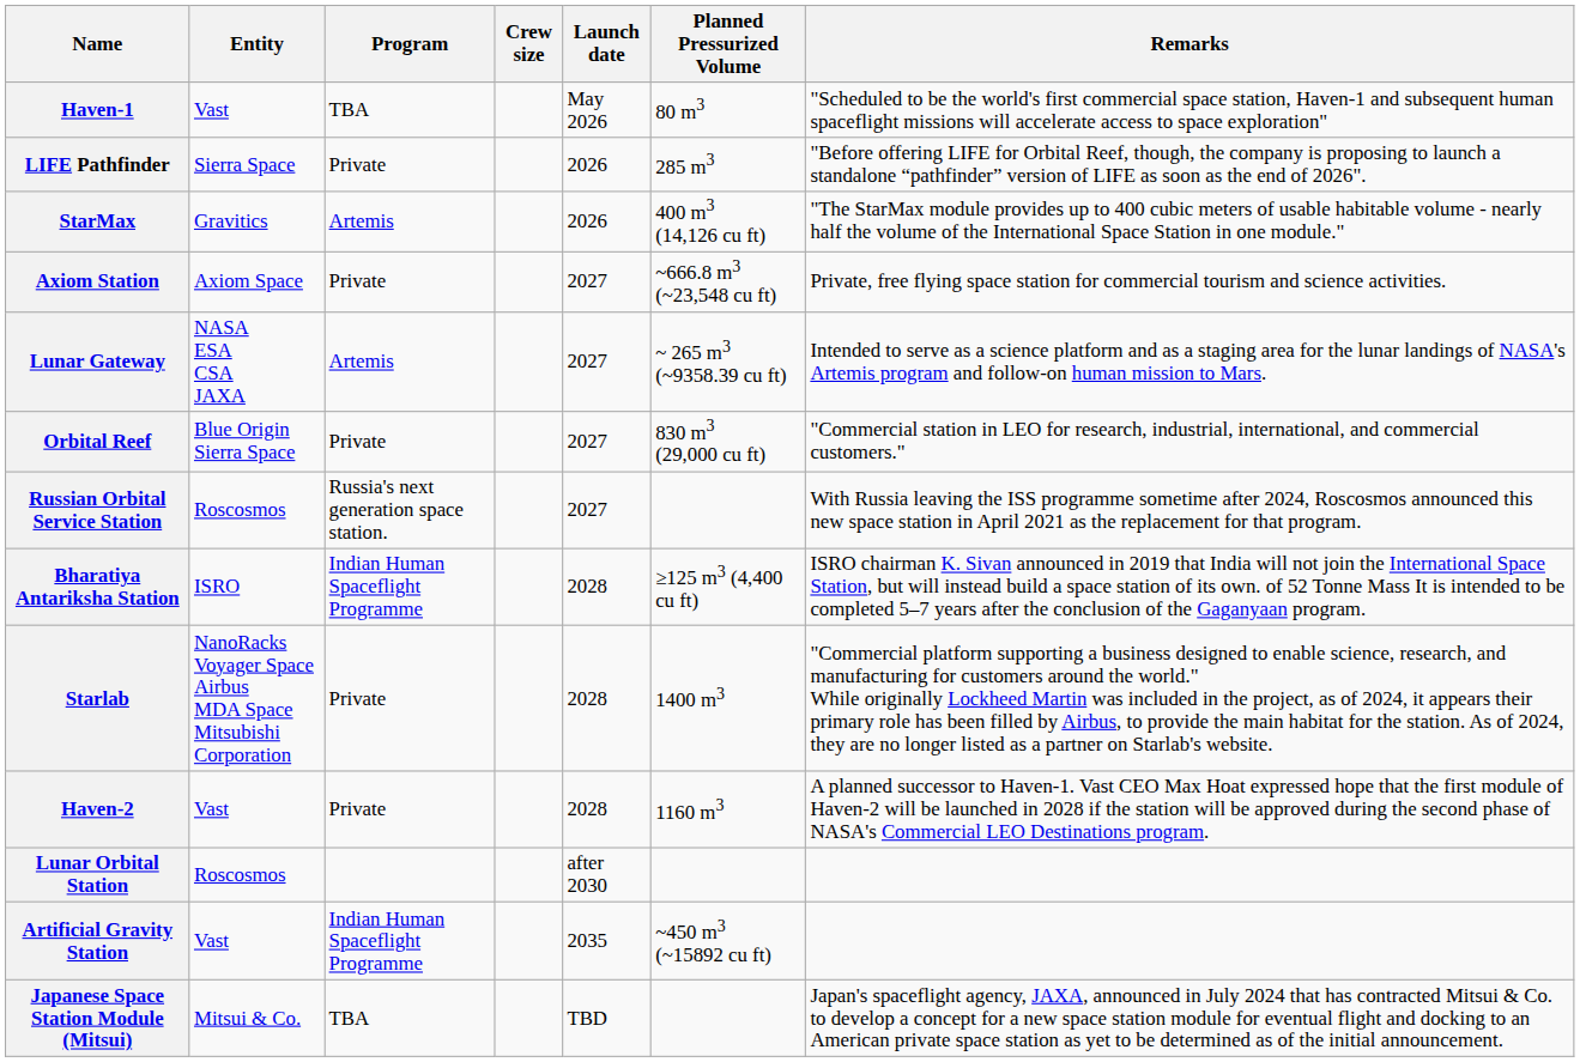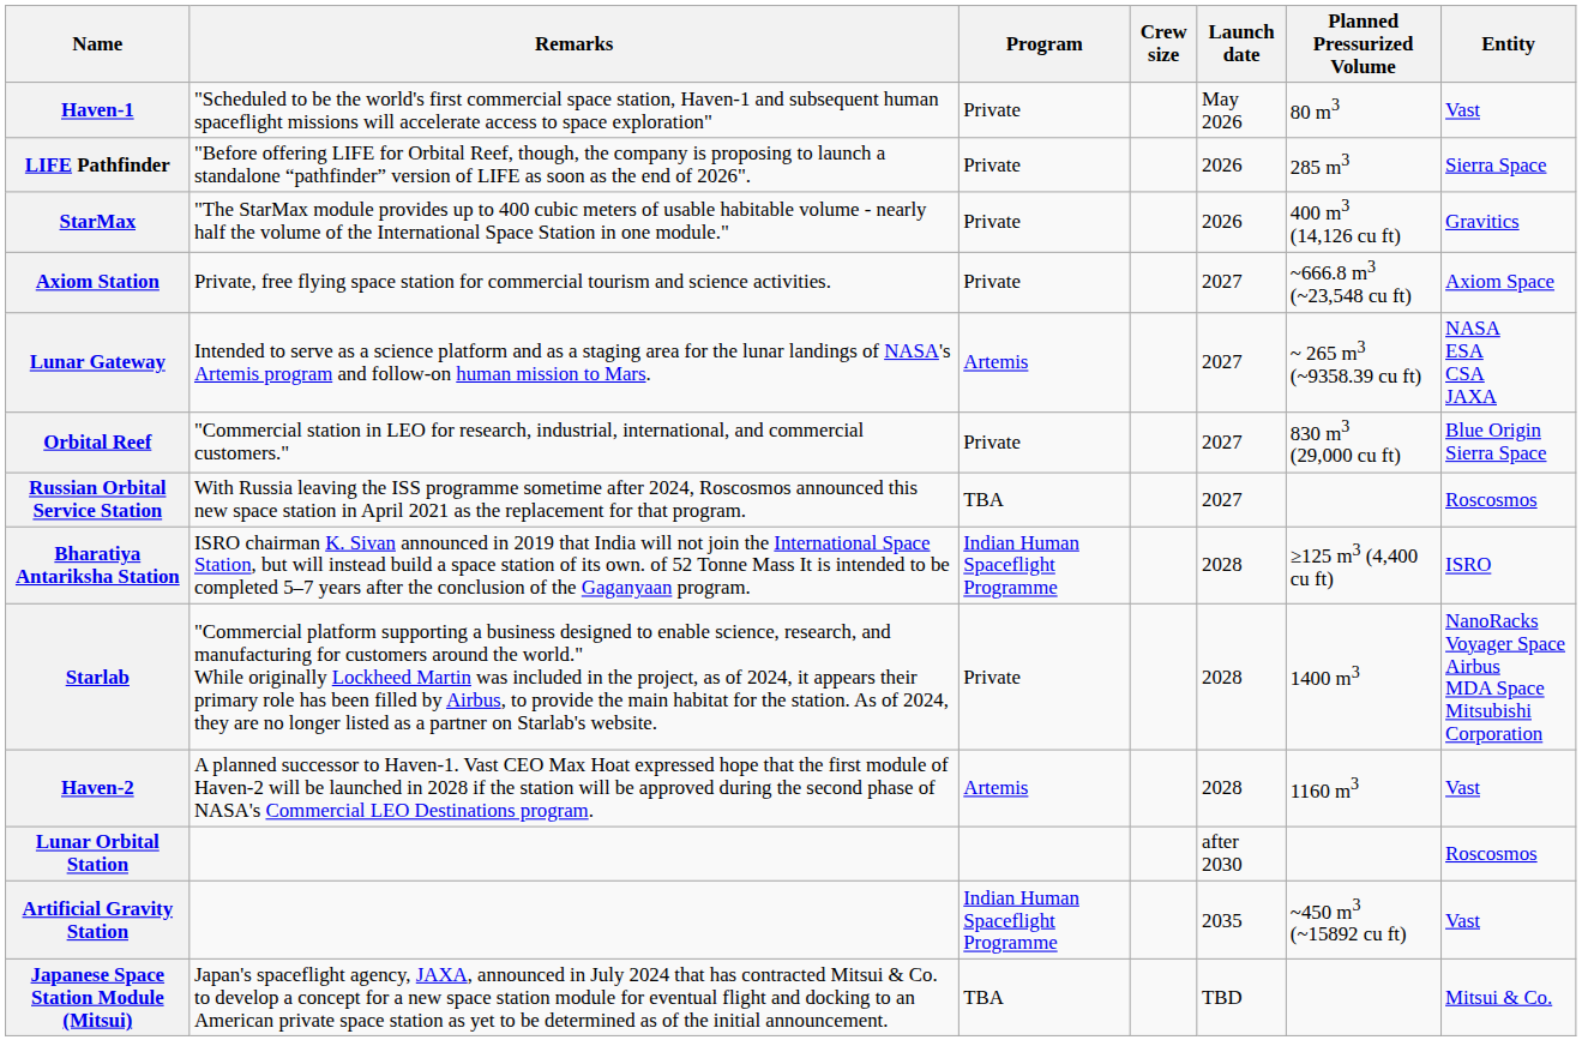 <table class="wikitable plainrowheaders">
 <tr>
 <th scope="col">Name</th>
-<th scope="col">Entity</th>
+<th scope="col">Remarks</th>
 <th scope="col">Program</th>
 <th scope="col">Crew size</th>
 <th scope="col">Launch date</th>
 <th>Planned Pressurized Volume</th>
-<th scope="col">Remarks</th>
+<th scope="col">Entity</th>
 </tr>
 <tr>
 <th scope="row"><a href='#'>Haven-1</a></th>
-<td> <a href='#'>Vast</a></td>
-<td>TBA</td>
+<td>"Scheduled to be the world's first commercial space station, Haven-1 and subsequent human spaceflight missions will accelerate access to space exploration"</td>
+<td>Private</td>
 <td></td>
 <td>May 2026</td>
 <td>80 m<sup>3</sup></td>
-<td>"Scheduled to be the world's first commercial space station, Haven-1 and subsequent human spaceflight missions will accelerate access to space exploration"</td>
+<td> <a href='#'>Vast</a></td>
 </tr>
 <tr>
 <th scope="row"><a href='#'>LIFE</a> Pathfinder</th>
-<td> <a href='#'>Sierra Space</a></td>
+<td>"Before offering LIFE for Orbital Reef, though, the company is proposing to launch a standalone “pathfinder” version of LIFE as soon as the end of 2026".</td>
 <td>Private</td>
 <td></td>
 <td>2026</td>
 <td>285 m<sup>3</sup></td>
-<td>"Before offering LIFE for Orbital Reef, though, the company is proposing to launch a standalone “pathfinder” version of LIFE as soon as the end of 2026".</td>
+<td> <a href='#'>Sierra Space</a></td>
 </tr>
 <tr>
 <th scope="row"><a href='#'>StarMax</a></th>
-<td> <a href='#'>Gravitics</a></td>
-<td><a href='#'>Artemis</a></td>
+<td>"The StarMax module provides up to 400 cubic meters of usable habitable volume - nearly half the volume of the International Space Station in one module."</td>
+<td>Private</td>
 <td></td>
 <td>2026</td>
 <td>400 m<sup>3</sup><br>(14,126 cu ft)</td>
-<td>"The StarMax module provides up to 400 cubic meters of usable habitable volume - nearly half the volume of the International Space Station in one module."</td>
+<td> <a href='#'>Gravitics</a></td>
 </tr>
 <tr>
 <th scope="row "><a href='#'>Axiom Station</a></th>
-<td> <a href='#'>Axiom Space</a><br></td>
+<td>Private, free flying space station for commercial tourism and science activities.</td>
 <td>Private</td>
 <td></td>
 <td>2027</td>
 <td>~666.8 m<sup>3</sup><br>(~23,548 cu ft)</td>
-<td>Private, free flying space station for commercial tourism and science activities.</td>
+<td> <a href='#'>Axiom Space</a><br></td>
 </tr>
 <tr>
 <th scope="row"><span> <a href='#'>Lunar Gateway</a></span></th>
-<td> <a href='#'>NASA</a><br> <a href='#'>ESA</a><br> <a href='#'>CSA</a><br> <a href='#'>JAXA</a></td>
+<td>Intended to serve as a science platform and as a staging area for the lunar landings of <a href='#'>NASA</a>'s <a href='#'>Artemis program</a> and follow-on <a href='#'>human mission to Mars</a>.</td>
 <td><a href='#'>Artemis</a></td>
 <td></td>
 <td>2027</td>
 <td>~ 265 m<sup>3</sup><br>(~9358.39 cu ft)</td>
-<td>Intended to serve as a science platform and as a staging area for the lunar landings of <a href='#'>NASA</a>'s <a href='#'>Artemis program</a> and follow-on <a href='#'>human mission to Mars</a>.</td>
+<td> <a href='#'>NASA</a><br> <a href='#'>ESA</a><br> <a href='#'>CSA</a><br> <a href='#'>JAXA</a></td>
 </tr>
 <tr>
 <th scope="row"><a href='#'>Orbital Reef</a></th>
-<td> <a href='#'>Blue Origin</a><br>  <a href='#'>Sierra Space</a></td>
+<td>"Commercial station in LEO for research, industrial, international, and commercial customers."</td>
 <td>Private</td>
 <td></td>
 <td>2027</td>
 <td>830 m<sup>3</sup><br>(29,000 cu ft)</td>
-<td>"Commercial station in LEO for research, industrial, international, and commercial customers."</td>
+<td> <a href='#'>Blue Origin</a><br>  <a href='#'>Sierra Space</a></td>
 </tr>
 <tr>
 <th scope="row"><a href='#'>Russian Orbital Service Station</a><br></th>
-<td> <a href='#'>Roscosmos</a></td>
-<td>Russia's next generation space station.</td>
+<td>With Russia leaving the ISS programme sometime after 2024, Roscosmos announced this new space station in April 2021 as the replacement for that program.</td>
+<td>TBA</td>
 <td></td>
 <td>2027</td>
 <td></td>
-<td>With Russia leaving the ISS programme sometime after 2024, Roscosmos announced this new space station in April 2021 as the replacement for that program.</td>
+<td> <a href='#'>Roscosmos</a></td>
 </tr>
 <tr>
 <th scope="row"><a href='#'>Bharatiya Antariksha Station</a></th>
-<td> <a href='#'>ISRO</a></td>
+<td>ISRO chairman <a href='#'>K. Sivan</a> announced in 2019 that India will not join the <a href='#'>International Space Station</a>, but will instead build a space station of its own. of 52 Tonne Mass   It is intended to be completed 5–7 years after the conclusion of the <a href='#'>Gaganyaan</a> program.</td>
 <td><a href='#'>Indian Human Spaceflight Programme</a></td>
 <td></td>
 <td>2028 </td>
 <td>≥125 m<sup>3</sup> (4,400 cu ft)</td>
-<td>ISRO chairman <a href='#'>K. Sivan</a> announced in 2019 that India will not join the <a href='#'>International Space Station</a>, but will instead build a space station of its own. of 52 Tonne Mass   It is intended to be completed 5–7 years after the conclusion of the <a href='#'>Gaganyaan</a> program.</td>
+<td> <a href='#'>ISRO</a></td>
 </tr>
 <tr>
 <th scope="row"><a href='#'>Starlab</a></th>
-<td> <a href='#'>NanoRacks</a><br>  <a href='#'>Voyager Space</a><br>  <a href='#'>Airbus</a><br> <a href='#'>MDA Space</a><br> <a href='#'>Mitsubishi Corporation</a></td>
+<td>"Commercial platform supporting a business designed to enable science, research, and manufacturing for customers around the world."<br>While originally <a href='#'>Lockheed Martin</a> was included in the project, as of 2024, it appears their primary role has been filled by <a href='#'>Airbus</a>, to provide the main habitat for the station. As of 2024, they are no longer listed as a partner on Starlab's website.</td>
 <td>Private</td>
 <td></td>
 <td>2028</td>
 <td>1400 m<sup>3</sup></td>
-<td>"Commercial platform supporting a business designed to enable science, research, and manufacturing for customers around the world."<br>While originally <a href='#'>Lockheed Martin</a> was included in the project, as of 2024, it appears their primary role has been filled by <a href='#'>Airbus</a>, to provide the main habitat for the station. As of 2024, they are no longer listed as a partner on Starlab's website.</td>
+<td> <a href='#'>NanoRacks</a><br>  <a href='#'>Voyager Space</a><br>  <a href='#'>Airbus</a><br> <a href='#'>MDA Space</a><br> <a href='#'>Mitsubishi Corporation</a></td>
 </tr>
 <tr>
 <th scope="row"><a href='#'>Haven-2</a></th>
-<td> <a href='#'>Vast</a></td>
-<td>Private</td>
+<td>A planned successor to Haven-1. Vast CEO Max Hoat expressed hope that the first module of Haven-2 will be launched in 2028 if the station will be approved during the second phase of NASA's <a href='#'>Commercial LEO Destinations program</a>.</td>
+<td><a href='#'>Artemis</a></td>
 <td></td>
 <td>2028</td>
 <td>1160 m<sup>3</sup><br></td>
-<td>A planned successor to Haven-1. Vast CEO Max Hoat expressed hope that the first module of Haven-2 will be launched in 2028 if the station will be approved during the second phase of NASA's <a href='#'>Commercial LEO Destinations program</a>.</td>
+<td> <a href='#'>Vast</a></td>
 </tr>
 <tr>
 <th scope="row"><a href='#'>Lunar Orbital Station</a><br></th>
-<td> <a href='#'>Roscosmos</a></td>
+<td></td>
 <td></td>
 <td></td>
 <td>after 2030</td>
 <td></td>
-<td></td>
+<td> <a href='#'>Roscosmos</a></td>
 </tr>
 <tr>
 <th scope="row"><a href='#'>Artificial Gravity Station</a></th>
-<td> <a href='#'>Vast</a></td>
+<td></td>
 <td><a href='#'>Indian Human Spaceflight Programme</a></td>
 <td></td>
 <td>2035</td>
 <td>~450 m<sup>3</sup><br>(~15892 cu ft)</td>
-<td></td>
+<td> <a href='#'>Vast</a></td>
 </tr>
 <tr>
 <th scope="row"><a href='#'>Japanese Space Station Module (Mitsui)</a></th>
-<td><a href='#'>Mitsui & Co.</a></td>
+<td>Japan's spaceflight agency, <a href='#'>JAXA</a>, announced in July 2024 that has contracted Mitsui & Co. to develop a concept for a new space station module for eventual flight and docking to an American private space station as yet to be determined as of the initial announcement. </td>
 <td>TBA</td>
 <td></td>
 <td>TBD</td>
 <td></td>
-<td>Japan's spaceflight agency, <a href='#'>JAXA</a>, announced in July 2024 that has contracted Mitsui & Co. to develop a concept for a new space station module for eventual flight and docking to an American private space station as yet to be determined as of the initial announcement. </td>
+<td><a href='#'>Mitsui & Co.</a></td>
 </tr>
 </table>
